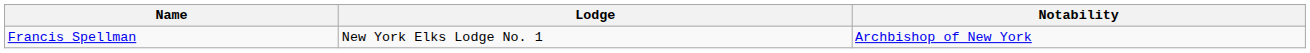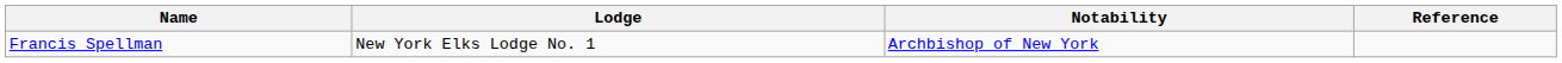 <table class="wikitable" style="width:100%;">
 <tr>
 <th>Name</th>
 <th>Lodge</th>
 <th>Notability</th>
+<th>Reference</th>
 </tr>
 <tr>
 <td><a href='#'>Francis Spellman</a></td>
 <td>New York Elks Lodge No. 1</td>
 <td><a href='#'>Archbishop of New York</a></td>
+<td></td>
 </tr>
 </table>
